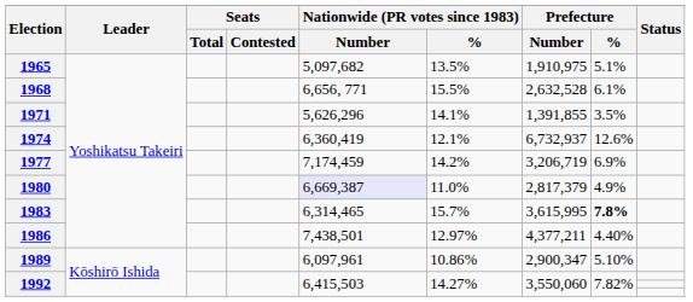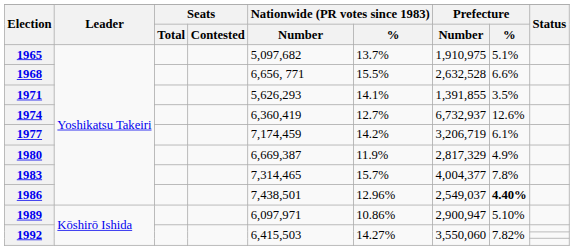 <table class="wikitable">
 <tr>
 </tr>
 <tr>
 <th rowspan=2>Election</th>
 <th rowspan=2>Leader</th>
 <th colspan=2>Seats</th>
 <th colspan=2>Nationwide (PR votes since 1983)</th>
 <th colspan=2>Prefecture</th>
 <th rowspan=2>Status</th>
 </tr>
 <tr>
 <th>Total</th>
 <th>Contested</th>
 <th>Number</th>
 <th>%</th>
 <th>Number</th>
 <th>%</th>
 </tr>
 <tr>
 <th><a href='#'>1965</a></th>
 <td rowspan="8"><a href='#'>Yoshikatsu Takeiri</a></td>
 <td></td>
 <td></td>
 <td>5,097,682</td>
-<td>13.5%</td>
+<td>13.7%</td>
 <td>1,910,975</td>
 <td>5.1%</td>
 <td></td>
 </tr>
 <tr>
 <th><a href='#'>1968</a></th>
 <td></td>
 <td></td>
 <td>6,656, 771</td>
 <td>15.5%</td>
 <td>2,632,528</td>
-<td>6.1%</td>
+<td>6.6%</td>
 <td></td>
 </tr>
 <tr>
 <th><a href='#'>1971</a></th>
 <td></td>
 <td></td>
-<td>5,626,296</td>
+<td>5,626,293</td>
 <td>14.1%</td>
 <td>1,391,855</td>
 <td>3.5%</td>
 <td></td>
 </tr>
 <tr>
 <th><a href='#'>1974</a></th>
 <td></td>
 <td></td>
 <td>6,360,419</td>
-<td>12.1%</td>
+<td>12.7%</td>
 <td>6,732,937</td>
 <td>12.6%</td>
 <td></td>
 </tr>
 <tr>
 <th><a href='#'>1977</a></th>
 <td></td>
 <td></td>
 <td>7,174,459</td>
 <td>14.2%</td>
 <td>3,206,719</td>
-<td>6.9%</td>
+<td>6.1%</td>
 <td></td>
 </tr>
 <tr>
 <th><a href='#'>1980</a></th>
 <td></td>
 <td></td>
-<td style="background: lavender;">6,669,387</td>
-<td>11.0%</td>
-<td>2,817,379</td>
+<td>6,669,387</td>
+<td>11.9%</td>
+<td>2,817,329</td>
 <td>4.9%</td>
 <td></td>
 </tr>
 <tr>
 <th><a href='#'>1983</a></th>
 <td></td>
 <td></td>
-<td>6,314,465</td>
+<td>7,314,465</td>
 <td>15.7%</td>
-<td>3,615,995</td>
-<td><strong>7.8%</strong></td>
+<td>4,004,377</td>
+<td>7.8%</td>
 <td></td>
 </tr>
 <tr>
 <th><a href='#'>1986</a></th>
 <td></td>
 <td></td>
 <td>7,438,501</td>
-<td>12.97%</td>
-<td>4,377,211</td>
-<td>4.40%</td>
+<td>12.96%</td>
+<td>2,549,037</td>
+<td><strong>4.40%</strong></td>
 <td></td>
 </tr>
 <tr>
 <th><a href='#'>1989</a></th>
 <td rowspan="4"><a href='#'>Kōshirō Ishida</a></td>
 <td></td>
 <td></td>
-<td>6,097,961</td>
+<td>6,097,971</td>
 <td>10.86%</td>
-<td>2,900,347</td>
+<td>2,900,947</td>
 <td>5.10%</td>
 <td></td>
 </tr>
 <tr>
 <th rowspan="3"><a href='#'>1992</a></th>
 <td rowspan="3"></td>
 <td rowspan="3"></td>
 <td rowspan="3">6,415,503</td>
 <td rowspan="3">14.27%</td>
 <td rowspan="3">3,550,060</td>
 <td rowspan="3">7.82%</td>
 <td></td>
 </tr>
 <tr>
 <td></td>
 </tr>
 <tr>
 <td></td>
 </tr>
 </table>
